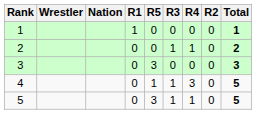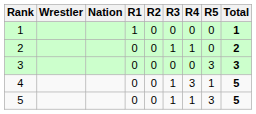 <table class="wikitable sortable" style="text-align:center;">
 <tr>
 <th>Rank</th>
 <th>Wrestler</th>
 <th>Nation</th>
 <th>R1</th>
-<th>R5</th>
+<th>R2</th>
 <th>R3</th>
 <th>R4</th>
-<th>R2</th>
+<th>R5</th>
 <th>Total</th>
 </tr>
 <tr style="background:#cfc;">
 <td>1</td>
 <td align=left></td>
 <td align=left></td>
 <td>1</td>
 <td>0</td>
 <td>0</td>
 <td>0</td>
 <td>0</td>
 <td><strong>1</strong></td>
 </tr>
 <tr style="background:#cfc;">
 <td>2</td>
 <td align=left></td>
 <td align=left></td>
 <td>0</td>
 <td>0</td>
 <td>1</td>
 <td>1</td>
 <td>0</td>
 <td><strong>2</strong></td>
 </tr>
 <tr style="background:#cfc;">
 <td>3</td>
 <td align=left></td>
 <td align=left></td>
 <td>0</td>
-<td>3</td>
 <td>0</td>
 <td>0</td>
 <td>0</td>
+<td>3</td>
 <td><strong>3</strong></td>
 </tr>
 <tr>
 <td>4</td>
 <td align=left></td>
 <td align=left></td>
 <td>0</td>
-<td>1</td>
+<td>0</td>
 <td>1</td>
 <td>3</td>
-<td>0</td>
+<td>1</td>
 <td><strong>5</strong></td>
 </tr>
 <tr>
 <td>5</td>
 <td align=left></td>
 <td align=left></td>
 <td>0</td>
-<td>3</td>
+<td>0</td>
 <td>1</td>
 <td>1</td>
-<td>0</td>
+<td>3</td>
 <td><strong>5</strong></td>
 </tr>
 </table>
